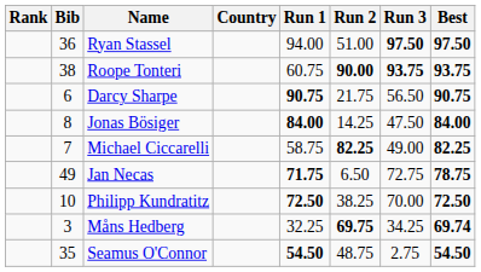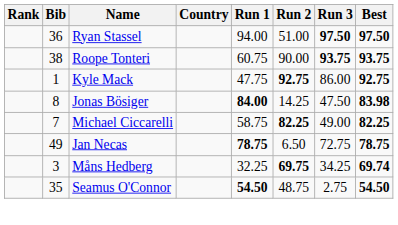 <table class="wikitable sortable" style="text-align:center">
 <tr>
 <th>Rank</th>
 <th>Bib</th>
 <th>Name</th>
 <th>Country</th>
 <th>Run 1</th>
 <th>Run 2</th>
 <th>Run 3</th>
 <th>Best</th>
 </tr>
 <tr>
 <td></td>
 <td>36</td>
 <td align=left><a href='#'>Ryan Stassel</a></td>
 <td align=left></td>
 <td>94.00</td>
 <td>51.00</td>
 <td><strong>97.50</strong></td>
 <td><strong>97.50</strong></td>
 </tr>
 <tr>
 <td></td>
 <td>38</td>
 <td align=left><a href='#'>Roope Tonteri</a></td>
 <td align=left></td>
 <td>60.75</td>
-<td><strong>90.00</strong></td>
+<td>90.00</td>
 <td><strong>93.75</strong></td>
 <td><strong>93.75</strong></td>
 </tr>
 <tr>
 <td></td>
-<td>6</td>
-<td align=left><a href='#'>Darcy Sharpe</a></td>
+<td>1</td>
+<td align=left><a href='#'>Kyle Mack</a></td>
 <td align=left></td>
-<td><strong>90.75</strong></td>
-<td>21.75</td>
-<td>56.50</td>
-<td><strong>90.75</strong></td>
+<td>47.75</td>
+<td><strong>92.75</strong></td>
+<td>86.00</td>
+<td><strong>92.75</strong></td>
 </tr>
 <tr>
 <td></td>
 <td>8</td>
 <td align=left><a href='#'>Jonas Bösiger</a></td>
 <td align=left></td>
 <td><strong>84.00</strong></td>
 <td>14.25</td>
 <td>47.50</td>
-<td><strong>84.00</strong></td>
+<td><strong>83.98</strong></td>
 </tr>
 <tr>
 <td></td>
 <td>7</td>
 <td align=left><a href='#'>Michael Ciccarelli</a></td>
 <td align=left></td>
 <td>58.75</td>
 <td><strong>82.25</strong></td>
 <td>49.00</td>
 <td><strong>82.25</strong></td>
 </tr>
 <tr>
 <td></td>
 <td>49</td>
 <td align=left><a href='#'>Jan Necas</a></td>
 <td align=left></td>
-<td><strong>71.75</strong></td>
+<td><strong>78.75</strong></td>
 <td>6.50</td>
 <td>72.75</td>
 <td><strong>78.75</strong></td>
-</tr>
-<tr>
-<td></td>
-<td>10</td>
-<td align=left><a href='#'>Philipp Kundratitz</a></td>
-<td align=left></td>
-<td><strong>72.50</strong></td>
-<td>38.25</td>
-<td>70.00</td>
-<td><strong>72.50</strong></td>
 </tr>
 <tr>
 <td></td>
 <td>3</td>
 <td align=left><a href='#'>Måns Hedberg</a></td>
 <td align=left></td>
 <td>32.25</td>
 <td><strong>69.75</strong></td>
 <td>34.25</td>
 <td><strong>69.74</strong></td>
 </tr>
 <tr>
 <td></td>
 <td>35</td>
 <td align=left><a href='#'>Seamus O'Connor</a></td>
 <td align=left></td>
 <td><strong>54.50</strong></td>
 <td>48.75</td>
 <td>2.75</td>
 <td><strong>54.50</strong></td>
 </tr>
 </table>
